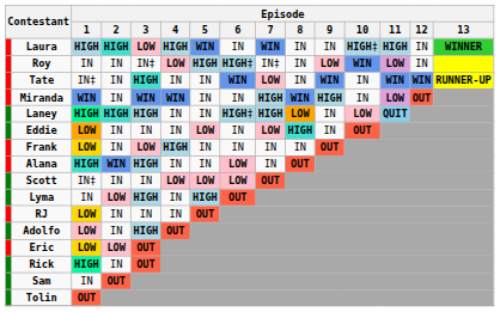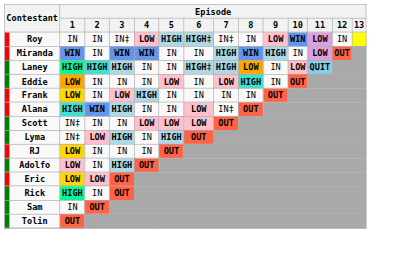 <table class="wikitable" style="text-align:center;font-size:100%">
 <tr>
 <th rowspan=2 colspan=2>Contestant</th>
 <th colspan=13>Episode</th>
 </tr>
 <tr>
 <th>1</th>
 <th>2</th>
 <th>3</th>
 <th>4</th>
 <th>5</th>
 <th>6</th>
 <th>7</th>
 <th>8</th>
 <th>9</th>
 <th>10</th>
 <th>11</th>
 <th>12</th>
 <th>13</th>
 </tr>
 <tr>
 <td style="background:red"></td>
-<td><strong>Laura</strong></td>
-<td style="background:lightblue;"><strong>HIGH</strong></td>
-<td style="background:turquoise;"><strong>HIGH</strong></td>
-<td style="background:pink;"><strong>LOW</strong></td>
-<td style="background:lightblue;"><strong>HIGH</strong></td>
-<td style="background:cornflowerblue;"><strong>WIN</strong></td>
-<td>IN</td>
-<td style="background:cornflowerblue;"><strong>WIN</strong></td>
-<td>IN</td>
-<td>IN</td>
-<td style="background:lightblue;"><strong>HIGH</strong>‡</td>
-<td style="background:lightblue;"><strong>HIGH</strong></td>
-<td>IN</td>
-<td style="background:limegreen;"><strong>WINNER</strong></td>
-</tr>
-<tr>
-<td style="background:red"></td>
 <td><strong>Roy</strong></td>
 <td>IN</td>
 <td>IN</td>
 <td>IN‡</td>
 <td style="background:pink;"><strong>LOW</strong></td>
 <td style="background:lightblue;"><strong>HIGH</strong></td>
 <td style="background:lightblue;"><strong>HIGH</strong>‡</td>
 <td>IN‡</td>
 <td>IN</td>
 <td style="background:pink;"><strong>LOW</strong></td>
 <td style="background:cornflowerblue;"><strong>WIN</strong></td>
 <td style="background:plum;"><strong>LOW</strong></td>
 <td>IN</td>
 <td style="background:yellow;"></td>
-</tr>
-<tr>
-<td style="background:red"></td>
-<td><strong>Tate</strong></td>
-<td>IN‡</td>
-<td>IN</td>
-<td style="background:turquoise;"><strong>HIGH</strong></td>
-<td>IN</td>
-<td>IN</td>
-<td style="background:cornflowerblue;"><strong>WIN</strong></td>
-<td style="background:pink;"><strong>LOW</strong></td>
-<td>IN</td>
-<td style="background:cornflowerblue;"><strong>WIN</strong></td>
-<td>IN</td>
-<td style="background:cornflowerblue;"><strong>WIN</strong></td>
-<td style="background:cornflowerblue;"><strong>WIN</strong></td>
-<td style="background:yellow;"><strong>RUNNER-UP</strong></td>
 </tr>
 <tr>
 <td style="background:red"></td>
 <td><strong>Miranda</strong></td>
 <td style="background:cornflowerblue;"><strong>WIN</strong></td>
 <td>IN</td>
 <td style="background:cornflowerblue;"><strong>WIN</strong></td>
 <td style="background:cornflowerblue;"><strong>WIN</strong></td>
 <td>IN</td>
 <td>IN</td>
 <td style="background:lightblue;"><strong>HIGH</strong></td>
 <td style="background:cornflowerblue;"><strong>WIN</strong></td>
 <td style="background:lightblue;"><strong>HIGH</strong></td>
 <td>IN</td>
 <td style="background:plum;"><strong>LOW</strong></td>
 <td style="background:tomato;"><strong>OUT</strong></td>
 <td colspan="1" style="background:darkgrey;"></td>
 </tr>
 <tr>
 <td style="background:green"></td>
 <td><strong>Laney</strong></td>
 <td style="background:mediumspringgreen;"><strong>HIGH</strong></td>
 <td style="background:turquoise;"><strong>HIGH</strong></td>
 <td style="background:lightblue;"><strong>HIGH</strong></td>
 <td>IN</td>
 <td>IN</td>
 <td style="background:lightblue;"><strong>HIGH</strong>‡</td>
 <td style="background:lightblue;"><strong>HIGH</strong></td>
 <td style="background:orange;"><strong>LOW</strong></td>
 <td>IN</td>
 <td style="background:pink;"><strong>LOW</strong></td>
 <td style="background:skyblue;"><strong>QUIT</strong></td>
 <td colspan="2" style="background:darkgrey;"></td>
 </tr>
 <tr>
 <td style="background:green"></td>
 <td><strong>Eddie</strong></td>
 <td style="background:orange;"><strong>LOW</strong></td>
 <td>IN</td>
 <td>IN</td>
 <td>IN</td>
 <td style="background:pink;"><strong>LOW</strong></td>
 <td>IN</td>
 <td style="background:pink;"><strong>LOW</strong></td>
 <td style="background:turquoise;"><strong>HIGH</strong></td>
 <td>IN</td>
 <td style="background:tomato;"><strong>OUT</strong></td>
 <td colspan="3" style="background:darkgrey;"></td>
 </tr>
 <tr>
 <td style="background:red"></td>
 <td><strong>Frank</strong></td>
 <td style="background:#ffd700;"><strong>LOW</strong></td>
 <td>IN</td>
 <td style="background:pink;"><strong>LOW</strong></td>
 <td style="background:lightblue;"><strong>HIGH</strong></td>
 <td>IN</td>
 <td>IN</td>
 <td>IN</td>
 <td>IN</td>
 <td style="background:tomato;"><strong>OUT</strong></td>
 <td colspan="4" style="background:darkgrey;"></td>
 </tr>
 <tr>
 <td style="background:red"></td>
 <td><strong>Alana</strong></td>
 <td style="background:turquoise;"><strong>HIGH</strong></td>
 <td style="background:cornflowerblue;"><strong>WIN</strong></td>
 <td style="background:lightblue;"><strong>HIGH</strong></td>
 <td>IN</td>
 <td>IN</td>
 <td style="background:pink;"><strong>LOW</strong></td>
-<td>IN</td>
+<td>IN‡</td>
 <td style="background:tomato;"><strong>OUT</strong></td>
 <td colspan="5" style="background:darkgrey;"></td>
 </tr>
 <tr>
 <td style="background:green"></td>
 <td><strong>Scott</strong></td>
 <td>IN‡</td>
 <td>IN</td>
 <td>IN</td>
 <td style="background:pink;"><strong>LOW</strong></td>
 <td style="background:pink;"><strong>LOW</strong></td>
 <td style="background:pink;"><strong>LOW</strong></td>
 <td style="background:tomato;"><strong>OUT</strong></td>
 <td colspan="6" style="background:darkgrey;"></td>
 </tr>
 <tr>
 <td style="background:green"></td>
 <td><strong>Lyma</strong></td>
-<td>IN</td>
+<td>IN‡</td>
 <td style="background:pink;"><strong>LOW</strong></td>
 <td style="background:lightblue;"><strong>HIGH</strong></td>
 <td>IN</td>
 <td style="background:lightblue;"><strong>HIGH</strong></td>
 <td style="background:tomato;"><strong>OUT</strong></td>
 <td colspan="7" style="background:darkgrey;"></td>
 </tr>
 <tr>
 <td style="background:red"></td>
 <td><strong>RJ</strong></td>
 <td style="background:#ffd700;"><strong>LOW</strong></td>
 <td>IN</td>
 <td>IN</td>
 <td>IN</td>
 <td style="background:tomato;"><strong>OUT</strong></td>
 <td colspan="8" style="background:darkgrey;"></td>
 </tr>
 <tr>
 <td style="background:green"></td>
 <td><strong>Adolfo</strong></td>
 <td style="background:pink;"><strong>LOW</strong></td>
 <td>IN</td>
 <td style="background:lightblue;"><strong>HIGH</strong></td>
 <td style="background:tomato;"><strong>OUT</strong></td>
 <td colspan="9" style="background:darkgrey;"></td>
 </tr>
 <tr>
 <td style="background:red"></td>
 <td><strong>Eric</strong></td>
 <td style="background:#ffd700;"><strong>LOW</strong></td>
 <td style="background:pink;"><strong>LOW</strong></td>
 <td style="background:tomato;"><strong>OUT</strong></td>
 <td colspan="10" style="background:darkgrey;"></td>
 </tr>
 <tr>
 <td style="background:green"></td>
 <td><strong>Rick</strong></td>
 <td style="background:mediumspringgreen;"><strong>HIGH</strong></td>
 <td>IN</td>
 <td style="background:tomato;"><strong>OUT</strong></td>
 <td colspan="10" style="background:darkgrey;"></td>
 </tr>
 <tr>
 <td style="background:green"></td>
 <td><strong>Sam</strong></td>
 <td>IN</td>
 <td style="background:tomato;"><strong>OUT</strong></td>
 <td colspan="11" style="background:darkgrey;"></td>
 </tr>
 <tr>
 <td style="background:green"></td>
 <td><strong>Tolin</strong></td>
 <td style="background:tomato;"><strong>OUT</strong></td>
 <td colspan="12" style="background:darkgrey;"></td>
 </tr>
 <tr>
 </tr>
 </table>
